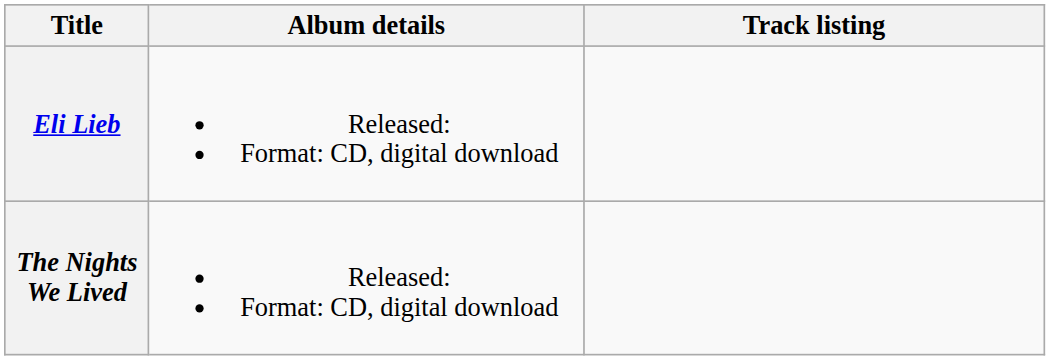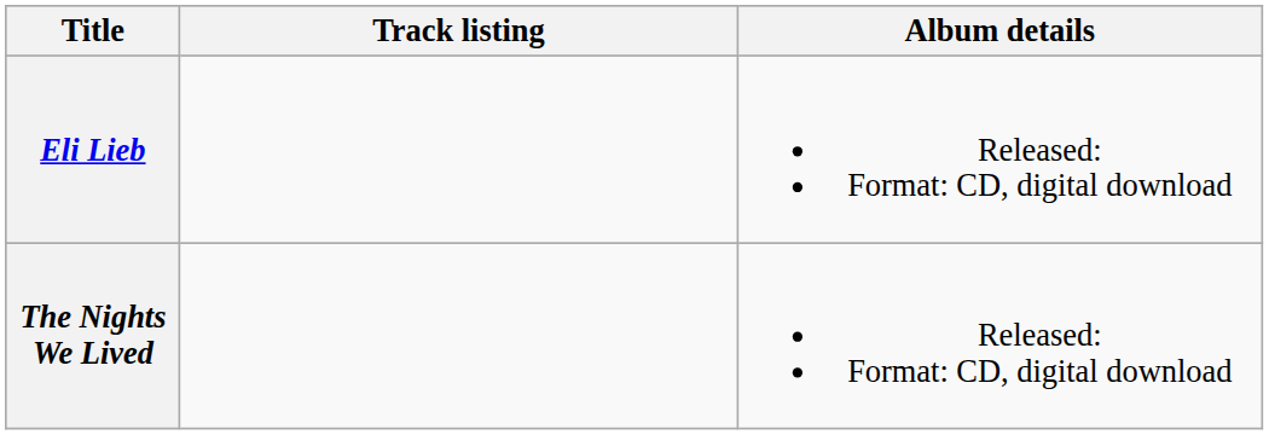 <table class="wikitable plainrowheaders" style="text-align:center;">
 <tr>
 <th scope="col" style="width:5em;">Title</th>
+<th scope="col" style="width:17em;">Track listing</th>
 <th scope="col" style="width:16em;">Album details</th>
-<th scope="col" style="width:17em;">Track listing</th>
 </tr>
 <tr>
 <th scope="row"><em><a href='#'>Eli Lieb</a></em></th>
+<td><br></td>
 <td><br><ul><li>Released: </li><li>Format: CD, digital download</li></ul></td>
-<td><br></td>
 </tr>
 <tr>
 <th scope="row"><em>The Nights We Lived</em></th>
+<td><br></td>
 <td><br><ul><li>Released: </li><li>Format: CD, digital download</li></ul></td>
-<td><br></td>
 </tr>
 </table>
